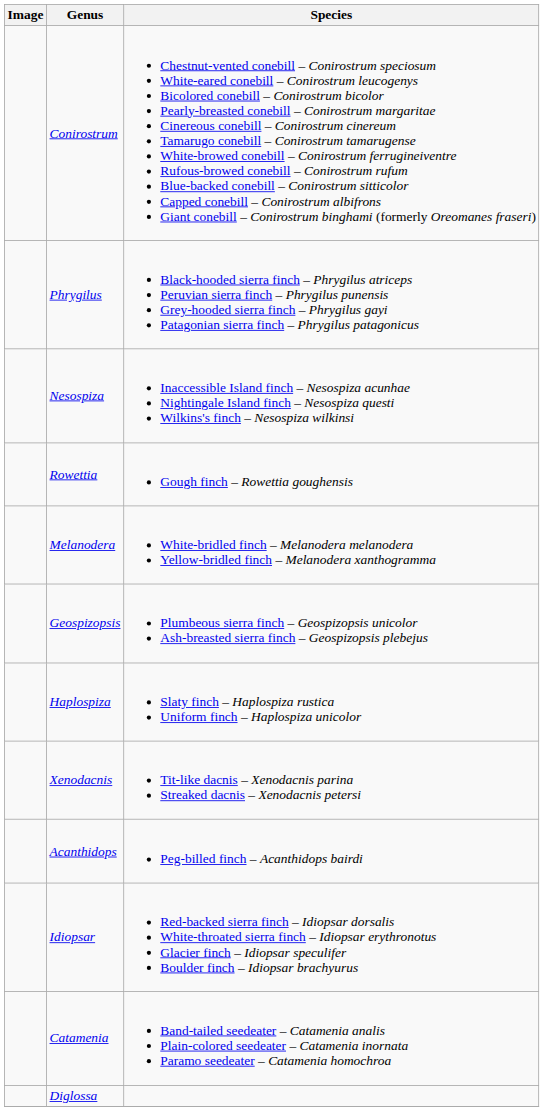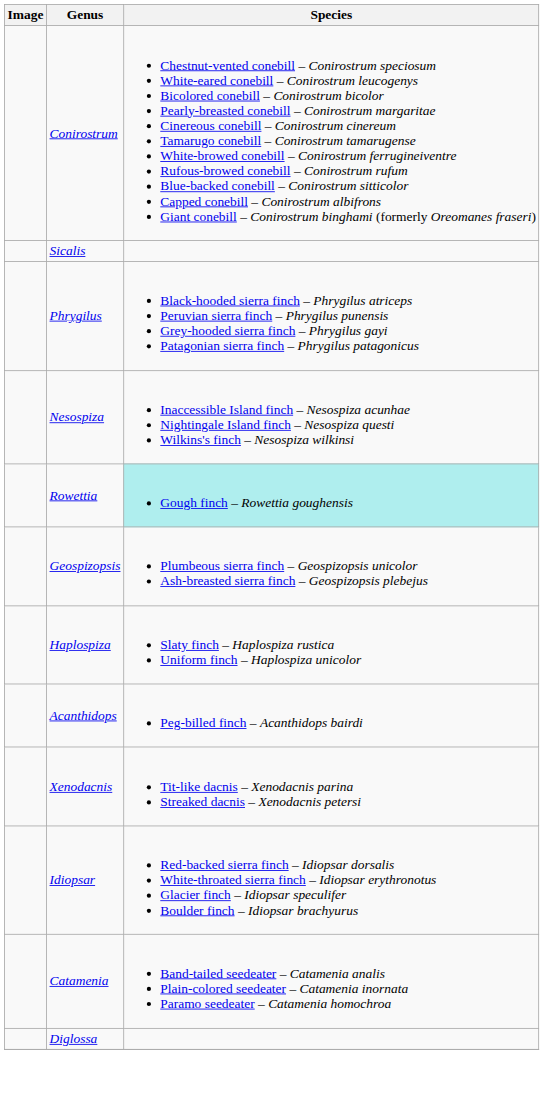 <table class="wikitable">
 <tr>
 <th>Image</th>
 <th>Genus</th>
 <th>Species</th>
 </tr>
 <tr>
 <td></td>
 <td><em><a href='#'>Conirostrum</a></em> </td>
 <td><br><ul><li><a href='#'>Chestnut-vented conebill</a> – <em>Conirostrum speciosum</em></li><li><a href='#'>White-eared conebill</a> – <em>Conirostrum leucogenys</em></li><li><a href='#'>Bicolored conebill</a> – <em>Conirostrum bicolor</em></li><li><a href='#'>Pearly-breasted conebill</a> – <em>Conirostrum margaritae</em></li><li><a href='#'>Cinereous conebill</a> – <em>Conirostrum cinereum</em></li><li><a href='#'>Tamarugo conebill</a> – <em>Conirostrum tamarugense</em></li><li><a href='#'>White-browed conebill</a> – <em>Conirostrum ferrugineiventre</em></li><li><a href='#'>Rufous-browed conebill</a> – <em>Conirostrum rufum</em></li><li><a href='#'>Blue-backed conebill</a> – <em>Conirostrum sitticolor</em></li><li><a href='#'>Capped conebill</a> – <em>Conirostrum albifrons</em></li><li><a href='#'>Giant conebill</a> – <em>Conirostrum binghami</em> (formerly <em>Oreomanes fraseri</em>)</li></ul></td>
+</tr>
+<tr>
+<td></td>
+<td><em><a href='#'>Sicalis</a></em> </td>
+<td><br></td>
 </tr>
 <tr>
 <td></td>
 <td><em><a href='#'>Phrygilus</a></em> </td>
 <td><br><ul><li><a href='#'>Black-hooded sierra finch</a> – <em>Phrygilus atriceps</em></li><li><a href='#'>Peruvian sierra finch</a> – <em>Phrygilus punensis</em></li><li><a href='#'>Grey-hooded sierra finch</a> – <em>Phrygilus gayi</em></li><li><a href='#'>Patagonian sierra finch</a> – <em>Phrygilus patagonicus</em></li></ul></td>
 </tr>
 <tr>
 <td></td>
 <td><em><a href='#'>Nesospiza</a></em> </td>
 <td><br><ul><li><a href='#'>Inaccessible Island finch</a> – <em>Nesospiza acunhae</em></li><li><a href='#'>Nightingale Island finch</a> – <em>Nesospiza questi</em></li><li><a href='#'>Wilkins's finch</a> – <em>Nesospiza wilkinsi</em></li></ul></td>
 </tr>
 <tr>
 <td></td>
 <td><em><a href='#'>Rowettia</a></em> </td>
-<td><br><ul><li><a href='#'>Gough finch</a> – <em>Rowettia goughensis</em></li></ul></td>
-</tr>
-<tr>
-<td></td>
-<td><em><a href='#'>Melanodera</a></em> </td>
-<td><br><ul><li><a href='#'>White-bridled finch</a> – <em>Melanodera melanodera</em></li><li><a href='#'>Yellow-bridled finch</a> – <em>Melanodera xanthogramma</em></li></ul></td>
+<td style="background: paleturquoise;"><br><ul><li><a href='#'>Gough finch</a> – <em>Rowettia goughensis</em></li></ul></td>
 </tr>
 <tr>
 <td></td>
 <td><em><a href='#'>Geospizopsis</a></em> </td>
 <td><br><ul><li><a href='#'>Plumbeous sierra finch</a> – <em>Geospizopsis unicolor</em></li><li><a href='#'>Ash-breasted sierra finch</a> – <em>Geospizopsis plebejus</em></li></ul></td>
 </tr>
 <tr>
 <td></td>
 <td><em><a href='#'>Haplospiza</a></em> </td>
 <td><br><ul><li><a href='#'>Slaty finch</a> – <em>Haplospiza rustica</em></li><li><a href='#'>Uniform finch</a> – <em>Haplospiza unicolor</em></li></ul></td>
 </tr>
 <tr>
 <td></td>
-<td><em><a href='#'>Xenodacnis</a></em> </td>
-<td><br><ul><li><a href='#'>Tit-like dacnis</a> – <em>Xenodacnis parina</em></li><li><a href='#'>Streaked dacnis</a> – <em>Xenodacnis petersi</em></li></ul></td>
+<td><em><a href='#'>Acanthidops</a></em> </td>
+<td><br><ul><li><a href='#'>Peg-billed finch</a> – <em>Acanthidops bairdi</em></li></ul></td>
 </tr>
 <tr>
 <td></td>
-<td><em><a href='#'>Acanthidops</a></em> </td>
-<td><br><ul><li><a href='#'>Peg-billed finch</a> – <em>Acanthidops bairdi</em></li></ul></td>
+<td><em><a href='#'>Xenodacnis</a></em> </td>
+<td><br><ul><li><a href='#'>Tit-like dacnis</a> – <em>Xenodacnis parina</em></li><li><a href='#'>Streaked dacnis</a> – <em>Xenodacnis petersi</em></li></ul></td>
 </tr>
 <tr>
 <td></td>
 <td><em><a href='#'>Idiopsar</a></em> </td>
 <td><br><ul><li><a href='#'>Red-backed sierra finch</a> – <em>Idiopsar dorsalis</em></li><li><a href='#'>White-throated sierra finch</a> – <em>Idiopsar erythronotus</em></li><li><a href='#'>Glacier finch</a> – <em>Idiopsar speculifer</em></li><li><a href='#'>Boulder finch</a> – <em>Idiopsar brachyurus</em></li></ul></td>
 </tr>
 <tr>
 <td></td>
 <td><em><a href='#'>Catamenia</a></em> </td>
 <td><br><ul><li><a href='#'>Band-tailed seedeater</a> – <em>Catamenia analis</em></li><li><a href='#'>Plain-colored seedeater</a> – <em>Catamenia inornata</em></li><li><a href='#'>Paramo seedeater</a> – <em>Catamenia homochroa</em></li></ul></td>
 </tr>
 <tr>
 <td></td>
 <td><em><a href='#'>Diglossa</a></em> </td>
 <td><br></td>
 </tr>
 <tr>
 </tr>
 </table>
